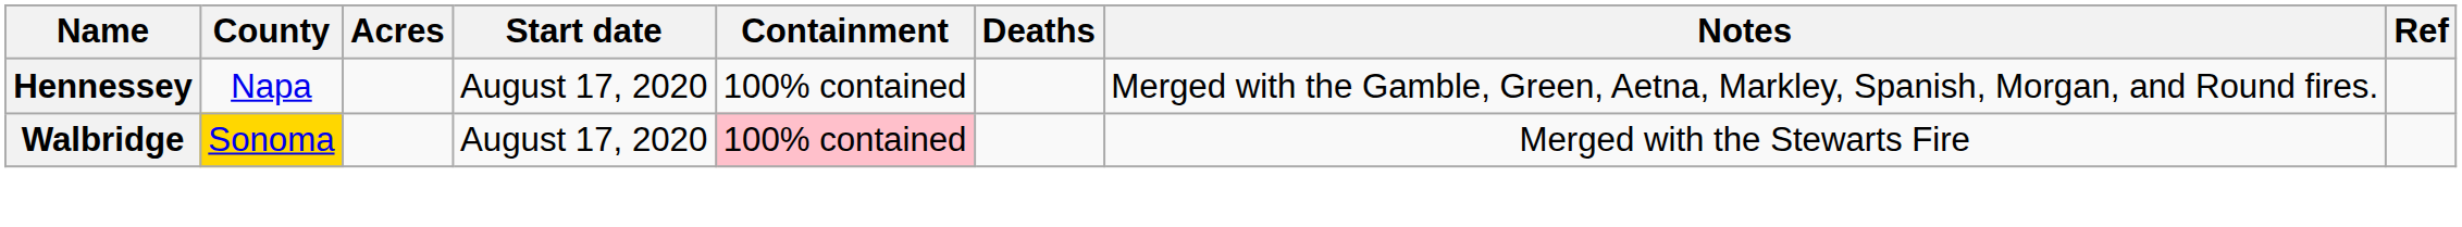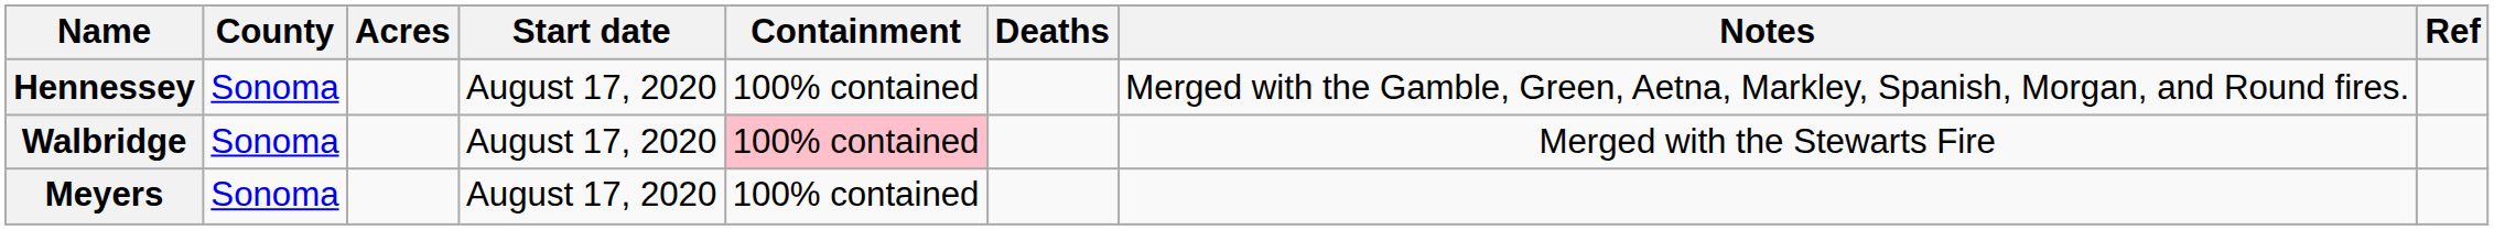 <table class="wikitable sortable plainrowheaders" style="text-align:center;">
 <tr>
 <th scope="col">Name</th>
 <th scope="col">County </th>
 <th scope="col">Acres</th>
 <th scope="col">Start date</th>
 <th scope="col">Containment</th>
 <th scope="col">Deaths</th>
 <th scope="col">Notes</th>
 <th scope="col" class="unsortable">Ref</th>
 </tr>
 <tr>
 <th scope="row" style="text-align:center">Hennessey</th>
-<td><a href='#'>Napa</a></td>
+<td><a href='#'>Sonoma</a></td>
 <td></td>
 <td>August 17, 2020</td>
 <td>100% contained</td>
 <td></td>
 <td>Merged with the Gamble, Green, Aetna, Markley, Spanish, Morgan, and Round fires.</td>
 <td></td>
 </tr>
 <tr>
 <th scope="row" style="text-align:center">Walbridge</th>
-<td style="background: gold;"><a href='#'>Sonoma</a></td>
+<td><a href='#'>Sonoma</a></td>
 <td></td>
 <td>August 17, 2020</td>
 <td style="background: pink;">100% contained</td>
 <td></td>
 <td>Merged with the Stewarts Fire</td>
 <td></td>
 </tr>
+<tr>
+<th scope="row" style="text-align:center">Meyers</th>
+<td><a href='#'>Sonoma</a></td>
+<td></td>
+<td>August 17, 2020</td>
+<td>100% contained</td>
+<td></td>
+<td></td>
+<td></td>
+</tr>
 </table>
